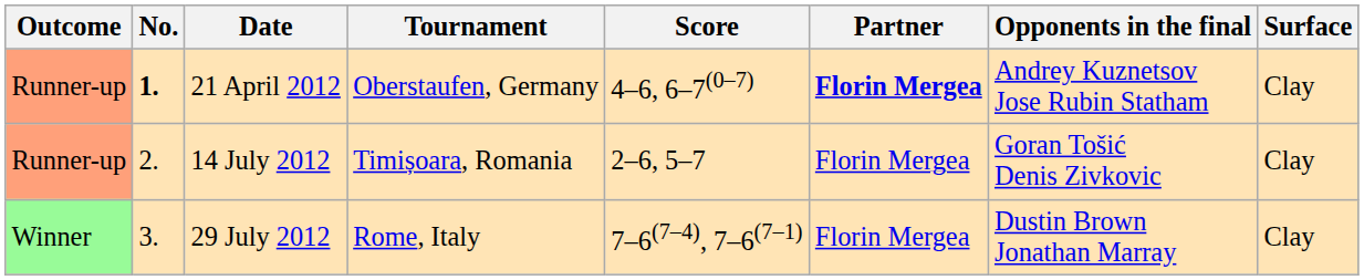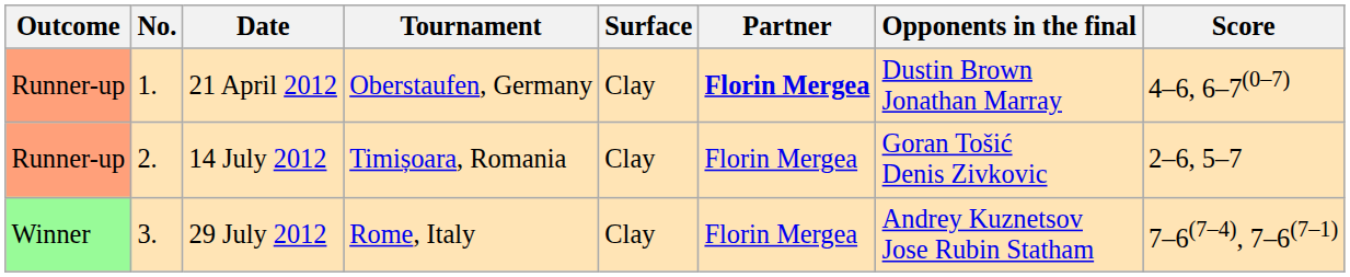 <table class="sortable wikitable" style=font-size:97%>
 <tr>
 <th>Outcome</th>
 <th>No.</th>
 <th>Date</th>
 <th>Tournament</th>
-<th>Score</th>
+<th>Surface</th>
 <th>Partner</th>
 <th>Opponents in the final</th>
-<th>Surface</th>
+<th>Score</th>
 </tr>
 <tr bgcolor=moccasin>
 <td bgcolor="FFA07A">Runner-up</td>
-<td><strong>1.</strong></td>
+<td>1.</td>
 <td>21 April <a href='#'>2012</a></td>
 <td><a href='#'>Oberstaufen</a>, Germany</td>
+<td>Clay</td>
+<td><strong> <a href='#'>Florin Mergea</a></strong></td>
+<td> <a href='#'>Dustin Brown</a> <br>  <a href='#'>Jonathan Marray</a></td>
 <td>4–6, 6–7<sup>(0–7)</sup></td>
-<td><strong> <a href='#'>Florin Mergea</a></strong></td>
-<td> <a href='#'>Andrey Kuznetsov</a> <br>  <a href='#'>Jose Rubin Statham</a></td>
-<td>Clay</td>
 </tr>
 <tr bgcolor=moccasin>
 <td bgcolor="FFA07A">Runner-up</td>
 <td>2.</td>
 <td>14 July <a href='#'>2012</a></td>
 <td><a href='#'>Timișoara</a>, Romania</td>
-<td>2–6, 5–7</td>
+<td>Clay</td>
 <td> <a href='#'>Florin Mergea</a></td>
 <td> <a href='#'>Goran Tošić</a> <br>  <a href='#'>Denis Zivkovic</a></td>
-<td>Clay</td>
+<td>2–6, 5–7</td>
 </tr>
 <tr bgcolor=moccasin>
 <td style="background:#98FB98">Winner</td>
 <td>3.</td>
 <td>29 July <a href='#'>2012</a></td>
 <td><a href='#'>Rome</a>, Italy</td>
+<td>Clay</td>
+<td> <a href='#'>Florin Mergea</a></td>
+<td> <a href='#'>Andrey Kuznetsov</a> <br>  <a href='#'>Jose Rubin Statham</a></td>
 <td>7–6<sup>(7–4)</sup>, 7–6<sup>(7–1)</sup></td>
-<td> <a href='#'>Florin Mergea</a></td>
-<td> <a href='#'>Dustin Brown</a> <br>  <a href='#'>Jonathan Marray</a></td>
-<td>Clay</td>
 </tr>
 </table>
